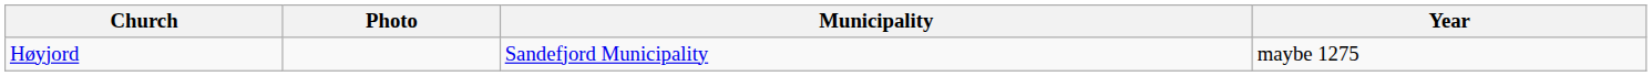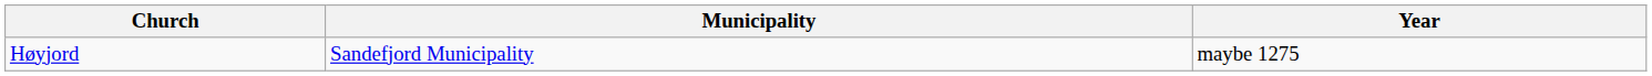 <table class="wikitable sortable" width="80%">
 <tr>
 <th>Church</th>
-<th>Photo</th>
 <th>Municipality</th>
 <th>Year</th>
 </tr>
 <tr>
 <td><a href='#'>Høyjord</a></td>
-<td></td>
 <td><a href='#'>Sandefjord Municipality</a></td>
 <td>maybe 1275</td>
 </tr>
 </table>
